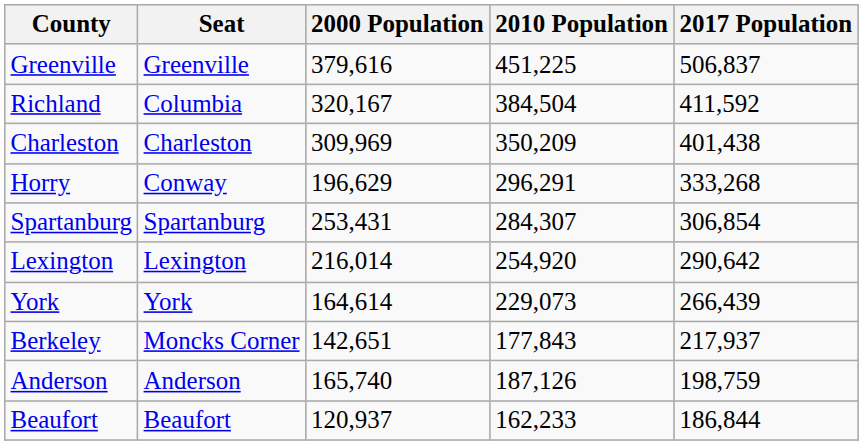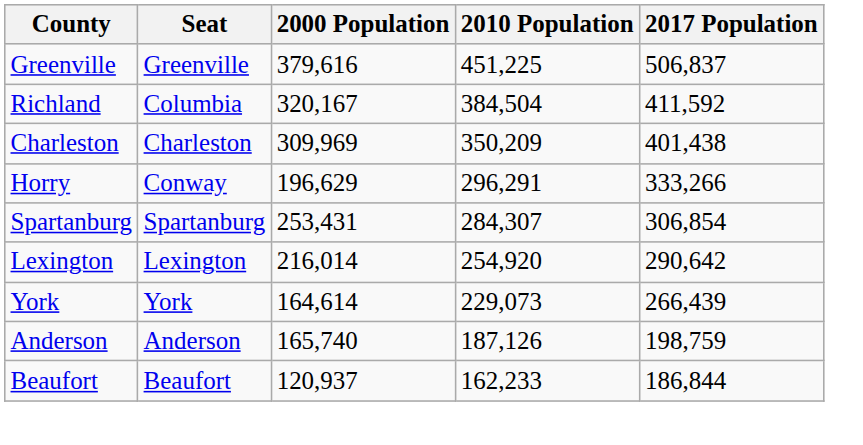 <table class="wikitable">
 <tr>
 <th>County</th>
 <th>Seat</th>
 <th>2000 Population</th>
 <th>2010 Population</th>
 <th>2017 Population</th>
 </tr>
 <tr>
 <td><a href='#'>Greenville</a></td>
 <td><a href='#'>Greenville</a></td>
 <td>379,616</td>
 <td>451,225</td>
 <td>506,837</td>
 </tr>
 <tr>
 <td><a href='#'>Richland</a></td>
 <td><a href='#'>Columbia</a></td>
 <td>320,167</td>
 <td>384,504</td>
 <td>411,592</td>
 </tr>
 <tr>
 <td><a href='#'>Charleston</a></td>
 <td><a href='#'>Charleston</a></td>
 <td>309,969</td>
 <td>350,209</td>
 <td>401,438</td>
 </tr>
 <tr>
 <td><a href='#'>Horry</a></td>
 <td><a href='#'>Conway</a></td>
 <td>196,629</td>
 <td>296,291</td>
-<td>333,268</td>
+<td>333,266</td>
 </tr>
 <tr>
 <td><a href='#'>Spartanburg</a></td>
 <td><a href='#'>Spartanburg</a></td>
 <td>253,431</td>
 <td>284,307</td>
 <td>306,854</td>
 </tr>
 <tr>
 <td><a href='#'>Lexington</a></td>
 <td><a href='#'>Lexington</a></td>
 <td>216,014</td>
 <td>254,920</td>
 <td>290,642</td>
 </tr>
 <tr>
 <td><a href='#'>York</a></td>
 <td><a href='#'>York</a></td>
 <td>164,614</td>
 <td>229,073</td>
 <td>266,439</td>
 </tr>
 <tr>
-<td><a href='#'>Berkeley</a></td>
-<td><a href='#'>Moncks Corner</a></td>
-<td>142,651</td>
-<td>177,843</td>
-<td>217,937</td>
-</tr>
-<tr>
 <td><a href='#'>Anderson</a></td>
 <td><a href='#'>Anderson</a></td>
 <td>165,740</td>
 <td>187,126</td>
 <td>198,759</td>
 </tr>
 <tr>
 <td><a href='#'>Beaufort</a></td>
 <td><a href='#'>Beaufort</a></td>
 <td>120,937</td>
 <td>162,233</td>
 <td>186,844</td>
 </tr>
 </table>
